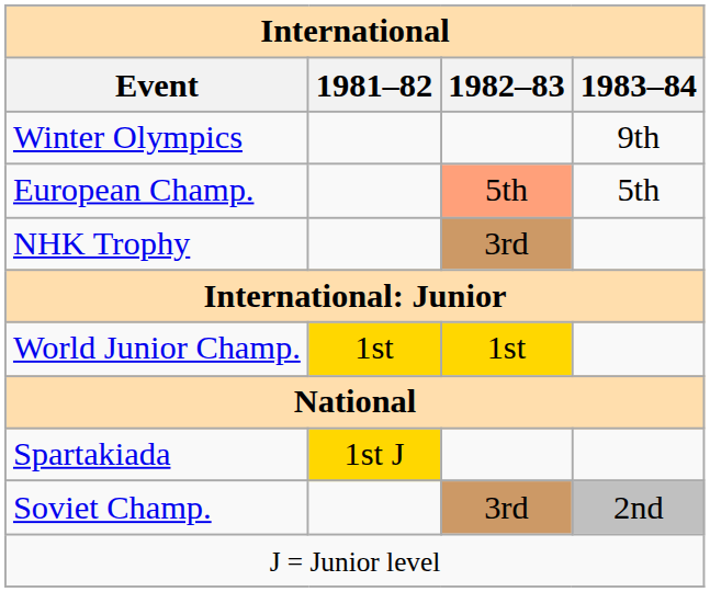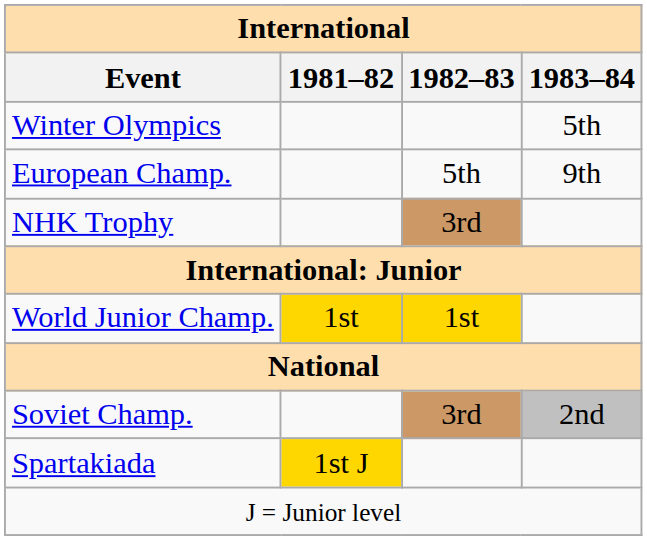 <table class="wikitable" style="text-align:center">
 <tr>
 <th style="background-color: #ffdead; " colspan=4 align=center>International</th>
 </tr>
 <tr>
 <th>Event</th>
 <th>1981–82</th>
 <th>1982–83</th>
 <th>1983–84</th>
 </tr>
 <tr>
 <td align=left><a href='#'>Winter Olympics</a></td>
 <td></td>
 <td></td>
-<td>9th</td>
+<td>5th</td>
 </tr>
 <tr>
 <td align=left><a href='#'>European Champ.</a></td>
 <td></td>
-<td style="background: lightsalmon;">5th</td>
 <td>5th</td>
+<td>9th</td>
 </tr>
 <tr>
 <td align=left><a href='#'>NHK Trophy</a></td>
 <td></td>
 <td bgcolor=cc9966>3rd</td>
 <td></td>
 </tr>
 <tr>
 <th style="background-color: #ffdead; " colspan=4 align=center>International: Junior</th>
 </tr>
 <tr>
 <td align=left><a href='#'>World Junior Champ.</a></td>
 <td bgcolor=gold>1st</td>
 <td bgcolor=gold>1st</td>
 <td></td>
 </tr>
 <tr>
 <th style="background-color: #ffdead; " colspan=4 align=center>National</th>
 </tr>
 <tr>
+<td align=left><a href='#'>Soviet Champ.</a></td>
+<td></td>
+<td bgcolor=cc9966>3rd</td>
+<td bgcolor=silver>2nd</td>
+</tr>
+<tr>
 <td align=left><a href='#'>Spartakiada</a></td>
 <td bgcolor=gold>1st J</td>
 <td></td>
 <td></td>
 </tr>
 <tr>
-<td align=left><a href='#'>Soviet Champ.</a></td>
-<td></td>
-<td bgcolor=cc9966>3rd</td>
-<td bgcolor=silver>2nd</td>
-</tr>
-<tr>
 <td colspan=4 align=center><small> J = Junior level </small></td>
 </tr>
 </table>
